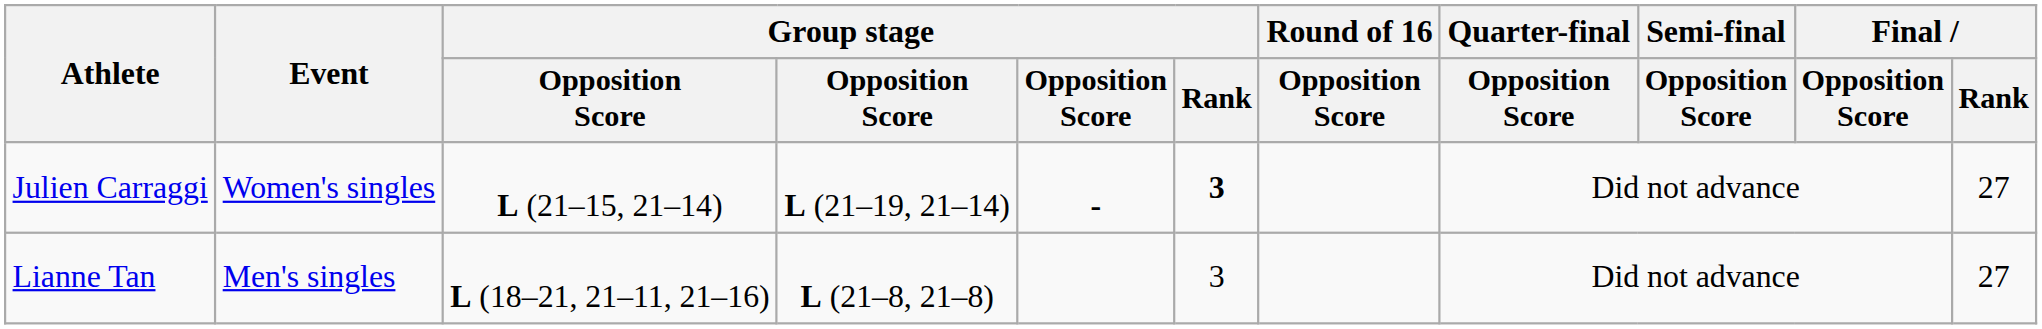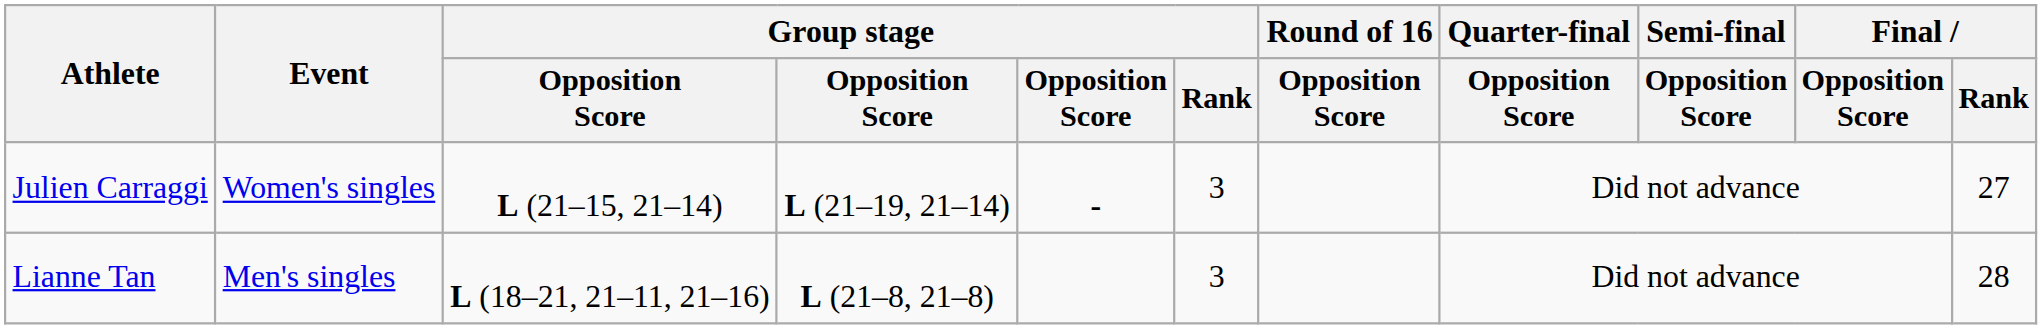 <table class="wikitable" style="font-size:90%">
 <tr>
 <th rowspan="2">Athlete</th>
 <th rowspan="2">Event</th>
 <th colspan="4">Group stage</th>
 <th>Round of 16</th>
 <th>Quarter-final</th>
 <th>Semi-final</th>
 <th colspan="2">Final / </th>
 </tr>
 <tr style="font-size:95%">
 <th>Opposition<br>Score</th>
 <th>Opposition<br>Score</th>
 <th>Opposition<br>Score</th>
 <th>Rank</th>
 <th>Opposition<br>Score</th>
 <th>Opposition<br>Score</th>
 <th>Opposition<br>Score</th>
 <th>Opposition<br>Score</th>
 <th>Rank</th>
 </tr>
 <tr align="center">
 <td align="left"><a href='#'>Julien Carraggi</a></td>
 <td align="left"><a href='#'>Women's singles</a></td>
 <td><br><strong>L</strong> (21–15, 21–14)</td>
 <td><br><strong>L</strong> (21–19, 21–14)</td>
 <td><br><strong>-</strong></td>
-<td><strong>3</strong></td>
+<td>3</td>
 <td></td>
 <td colspan=3>Did not advance</td>
 <td>27</td>
 </tr>
 <tr align="center">
 <td align="left"><a href='#'>Lianne Tan</a></td>
 <td align="left"><a href='#'>Men's singles</a></td>
 <td><br><strong>L</strong> (18–21, 21–11, 21–16)</td>
 <td><br><strong>L</strong> (21–8, 21–8)</td>
 <td></td>
 <td>3</td>
 <td></td>
 <td colspan=3>Did not advance</td>
-<td>27</td>
+<td>28</td>
 </tr>
 </table>
